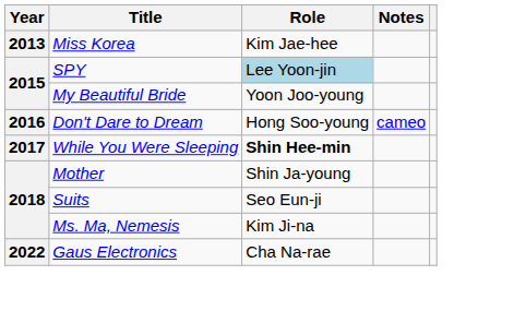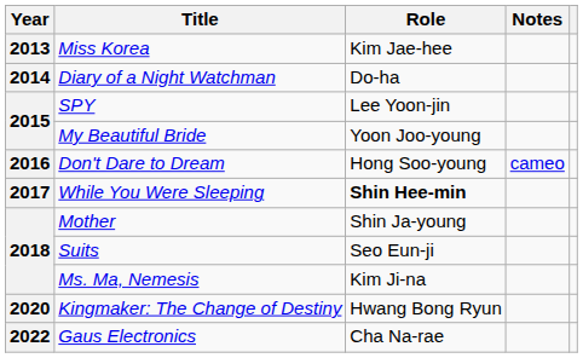 <table class="wikitable plainrowheaders sortable">
 <tr>
 <th scope="col">Year</th>
 <th scope="col">Title</th>
 <th scope="col">Role</th>
 <th scope="col">Notes</th>
 <th scope="col" class="unsortable"></th>
 </tr>
 <tr>
 <th scope="row">2013</th>
 <td><em><a href='#'>Miss Korea</a></em></td>
 <td>Kim Jae-hee</td>
 <td></td>
 <td style="text-align:center"></td>
 </tr>
 <tr>
+<th scope="row">2014</th>
+<td><em><a href='#'>Diary of a Night Watchman</a></em></td>
+<td>Do-ha</td>
+<td></td>
+<td style="text-align:center"></td>
+</tr>
+<tr>
 <th scope="row" rowspan="2">2015</th>
 <td><em><a href='#'>SPY</a></em></td>
-<td style="background: lightblue;">Lee Yoon-jin</td>
+<td>Lee Yoon-jin</td>
 <td></td>
 <td style="text-align:center"></td>
 </tr>
 <tr>
 <td><em><a href='#'>My Beautiful Bride</a></em></td>
 <td>Yoon Joo-young</td>
 <td></td>
 <td style="text-align:center"></td>
 </tr>
 <tr>
 <th scope="row">2016</th>
 <td><em><a href='#'>Don't Dare to Dream</a></em></td>
 <td>Hong Soo-young</td>
 <td><a href='#'>cameo</a></td>
 <td style="text-align:center"></td>
 </tr>
 <tr>
 <th scope="row">2017</th>
 <td><a href='#'><em>While You Were Sleeping</em></a></td>
 <td><strong>Shin Hee-min</strong></td>
 <td></td>
 <td style="text-align:center"></td>
 </tr>
 <tr>
 <th scope="row" rowspan="3">2018</th>
 <td><em><a href='#'>Mother</a></em></td>
 <td>Shin Ja-young</td>
 <td></td>
 <td style="text-align:center"></td>
 </tr>
 <tr>
 <td><em><a href='#'>Suits</a></em></td>
 <td>Seo Eun-ji</td>
 <td></td>
 <td style="text-align:center"></td>
 </tr>
 <tr>
 <td><em><a href='#'>Ms. Ma, Nemesis</a></em></td>
 <td>Kim Ji-na</td>
 <td></td>
 <td style="text-align:center"></td>
 </tr>
 <tr>
+<th scope="row">2020</th>
+<td><em><a href='#'>Kingmaker: The Change of Destiny</a></em></td>
+<td>Hwang Bong Ryun</td>
+<td></td>
+<td style="text-align:center"></td>
+</tr>
+<tr>
 <th scope="row">2022</th>
 <td><em><a href='#'>Gaus Electronics</a></em></td>
 <td>Cha Na-rae</td>
 <td></td>
 <td style="text-align:center"></td>
 </tr>
 </table>
